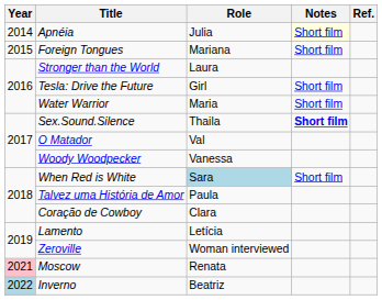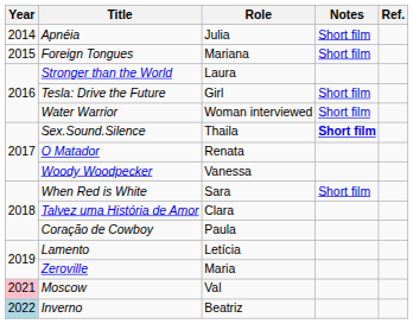 <table class="wikitable">
 <tr>
 <th>Year</th>
 <th>Title</th>
 <th>Role</th>
 <th>Notes</th>
 <th>Ref.</th>
 </tr>
 <tr>
 <td>2014</td>
 <td><em>Apnéia</em></td>
 <td>Julia</td>
-<td style="background: lightyellow;"><a href='#'>Short film</a></td>
+<td><a href='#'>Short film</a></td>
 <td></td>
 </tr>
 <tr>
 <td>2015</td>
 <td><em>Foreign Tongues</em></td>
 <td>Mariana</td>
 <td><a href='#'>Short film</a></td>
 <td></td>
 </tr>
 <tr>
 <td rowspan=3>2016</td>
 <td><em><a href='#'>Stronger than the World</a></em></td>
 <td>Laura</td>
 <td></td>
 <td></td>
 </tr>
 <tr>
 <td><em>Tesla: Drive the Future</em></td>
 <td>Girl</td>
 <td><a href='#'>Short film</a></td>
 <td></td>
 </tr>
 <tr>
 <td><em>Water Warrior</em></td>
-<td>Maria</td>
+<td>Woman interviewed</td>
 <td><a href='#'>Short film</a></td>
 <td></td>
 </tr>
 <tr>
 <td rowspan=3>2017</td>
 <td><em>Sex.Sound.Silence</em></td>
 <td>Thaila</td>
 <td><strong><a href='#'>Short film</a></strong></td>
 <td></td>
 </tr>
 <tr>
 <td><em><a href='#'>O Matador</a></em></td>
-<td>Val</td>
+<td>Renata</td>
 <td></td>
 <td></td>
 </tr>
 <tr>
 <td><em><a href='#'>Woody Woodpecker</a></em></td>
 <td>Vanessa</td>
 <td></td>
 <td></td>
 </tr>
 <tr>
 <td rowspan="3">2018</td>
 <td><em>When Red is White</em></td>
-<td style="background: lightblue;">Sara</td>
+<td>Sara</td>
 <td><a href='#'>Short film</a></td>
 <td></td>
 </tr>
 <tr>
 <td><em><a href='#'>Talvez uma História de Amor</a></em></td>
-<td>Paula</td>
+<td>Clara</td>
 <td></td>
 <td></td>
 </tr>
 <tr>
 <td><em>Coração de Cowboy</em></td>
-<td>Clara</td>
+<td>Paula</td>
 <td></td>
 <td></td>
 </tr>
 <tr>
 <td rowspan="2">2019</td>
 <td><em>Lamento</em></td>
 <td>Letícia</td>
 <td></td>
 <td></td>
 </tr>
 <tr>
 <td><em><a href='#'>Zeroville</a></em></td>
-<td>Woman interviewed</td>
+<td>Maria</td>
 <td></td>
 <td></td>
 </tr>
 <tr>
 <td style="background: pink;">2021</td>
 <td><em>Moscow</em></td>
-<td>Renata</td>
+<td>Val</td>
 <td></td>
 <td></td>
 </tr>
 <tr>
 <td style="background: lightblue;">2022</td>
 <td><em>Inverno</em></td>
 <td>Beatriz</td>
 <td></td>
 <td></td>
 </tr>
 </table>
